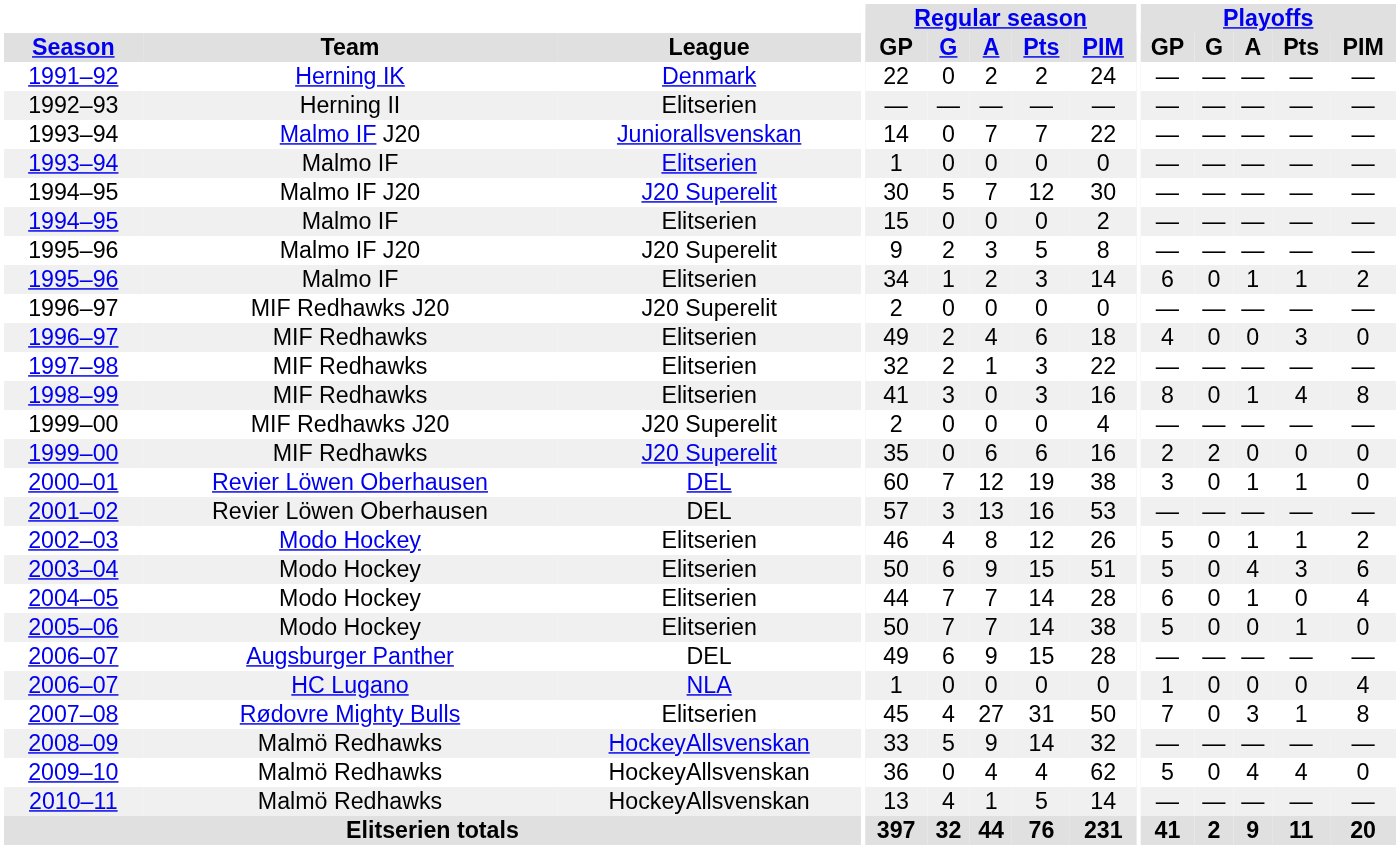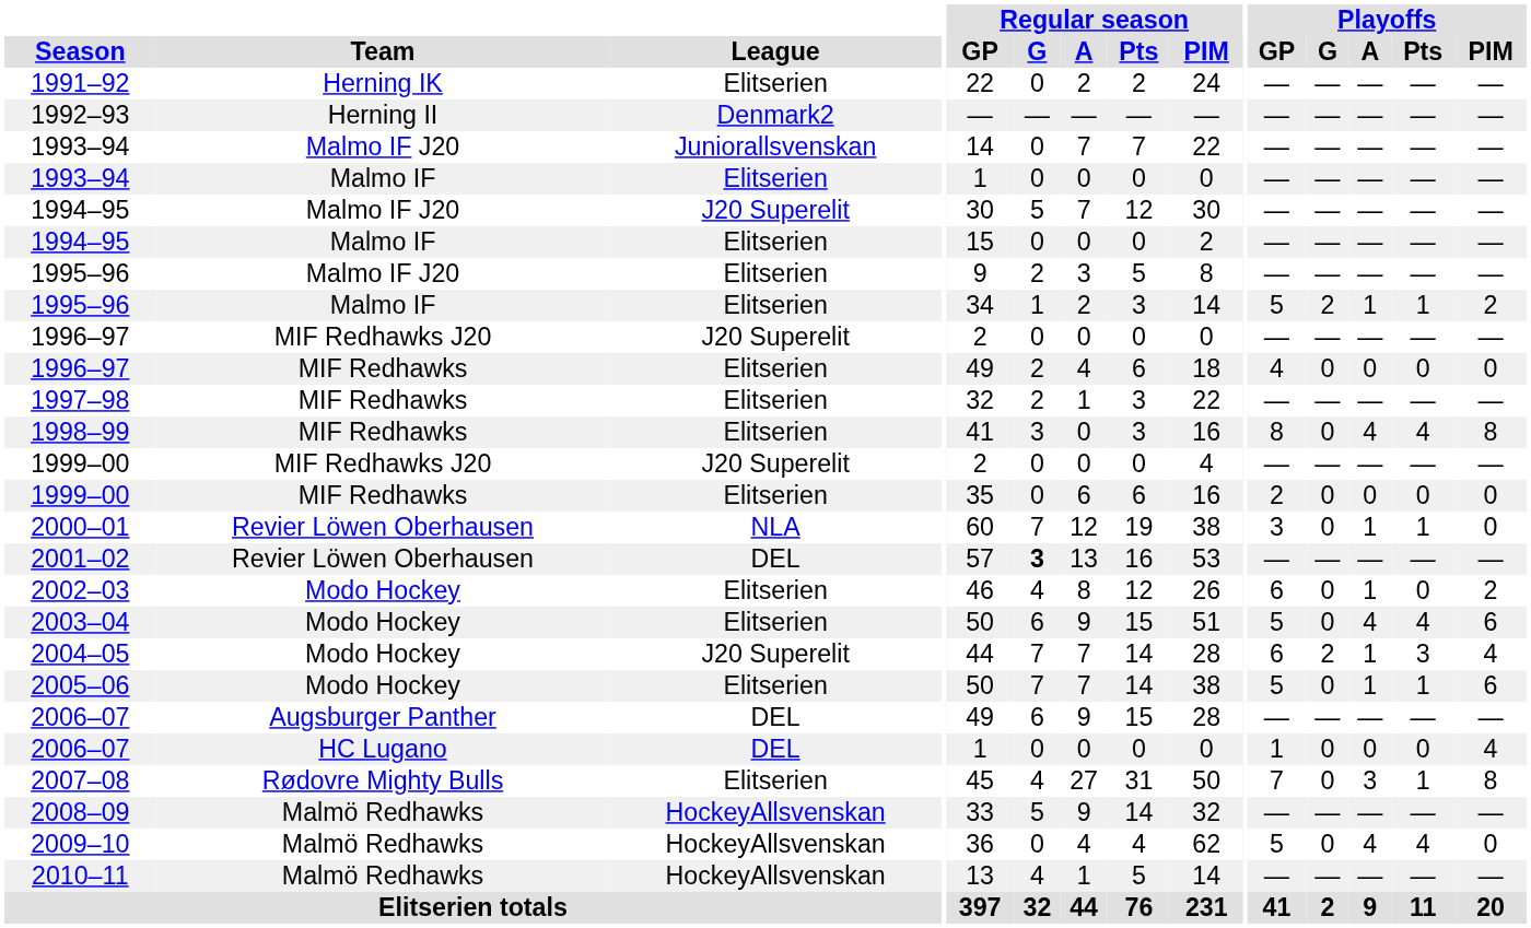 <table border="0" cellpadding="1" cellspacing="0" style="text-align:center; width:60em">
 <tr bgcolor="#e0e0e0">
 <th colspan="3" bgcolor="#ffffff"></th>
 <th rowspan="99" bgcolor="#ffffff"></th>
 <th colspan="5"><a href='#'>Regular season</a></th>
 <th rowspan="99" bgcolor="#ffffff"></th>
 <th colspan="5"><a href='#'>Playoffs</a></th>
 </tr>
 <tr bgcolor="#e0e0e0">
 <th><a href='#'>Season</a></th>
 <th>Team</th>
 <th>League</th>
 <th>GP</th>
 <th><a href='#'>G</a></th>
 <th><a href='#'>A</a></th>
 <th><a href='#'>Pts</a></th>
 <th><a href='#'>PIM</a></th>
 <th>GP</th>
 <th>G</th>
 <th>A</th>
 <th>Pts</th>
 <th>PIM</th>
 </tr>
 <tr>
 <td><a href='#'>1991–92</a></td>
 <td><a href='#'>Herning IK</a></td>
-<td><a href='#'>Denmark</a></td>
+<td>Elitserien</td>
 <td>22</td>
 <td>0</td>
 <td>2</td>
 <td>2</td>
 <td>24</td>
 <td>—</td>
 <td>—</td>
 <td>—</td>
 <td>—</td>
 <td>—</td>
 </tr>
 <tr bgcolor="#f0f0f0">
 <td>1992–93</td>
 <td>Herning II</td>
-<td>Elitserien</td>
+<td><a href='#'>Denmark2</a></td>
 <td>—</td>
 <td>—</td>
 <td>—</td>
 <td>—</td>
 <td>—</td>
 <td>—</td>
 <td>—</td>
 <td>—</td>
 <td>—</td>
 <td>—</td>
 </tr>
 <tr>
 <td>1993–94</td>
 <td><a href='#'>Malmo IF</a> J20</td>
 <td><a href='#'>Juniorallsvenskan</a></td>
 <td>14</td>
 <td>0</td>
 <td>7</td>
 <td>7</td>
 <td>22</td>
 <td>—</td>
 <td>—</td>
 <td>—</td>
 <td>—</td>
 <td>—</td>
 </tr>
 <tr bgcolor="#f0f0f0">
 <td><a href='#'>1993–94</a></td>
 <td>Malmo IF</td>
 <td><a href='#'>Elitserien</a></td>
 <td>1</td>
 <td>0</td>
 <td>0</td>
 <td>0</td>
 <td>0</td>
 <td>—</td>
 <td>—</td>
 <td>—</td>
 <td>—</td>
 <td>—</td>
 </tr>
 <tr>
 <td>1994–95</td>
 <td>Malmo IF J20</td>
 <td><a href='#'>J20 Superelit</a></td>
 <td>30</td>
 <td>5</td>
 <td>7</td>
 <td>12</td>
 <td>30</td>
 <td>—</td>
 <td>—</td>
 <td>—</td>
 <td>—</td>
 <td>—</td>
 </tr>
 <tr bgcolor="#f0f0f0">
 <td><a href='#'>1994–95</a></td>
 <td>Malmo IF</td>
 <td>Elitserien</td>
 <td>15</td>
 <td>0</td>
 <td>0</td>
 <td>0</td>
 <td>2</td>
 <td>—</td>
 <td>—</td>
 <td>—</td>
 <td>—</td>
 <td>—</td>
 </tr>
 <tr>
 <td>1995–96</td>
 <td>Malmo IF J20</td>
-<td>J20 Superelit</td>
+<td>Elitserien</td>
 <td>9</td>
 <td>2</td>
 <td>3</td>
 <td>5</td>
 <td>8</td>
 <td>—</td>
 <td>—</td>
 <td>—</td>
 <td>—</td>
 <td>—</td>
 </tr>
 <tr bgcolor="#f0f0f0">
 <td><a href='#'>1995–96</a></td>
 <td>Malmo IF</td>
 <td>Elitserien</td>
 <td>34</td>
 <td>1</td>
 <td>2</td>
 <td>3</td>
 <td>14</td>
-<td>6</td>
-<td>0</td>
+<td>5</td>
+<td>2</td>
 <td>1</td>
 <td>1</td>
 <td>2</td>
 </tr>
 <tr>
 <td>1996–97</td>
 <td>MIF Redhawks J20</td>
 <td>J20 Superelit</td>
 <td>2</td>
 <td>0</td>
 <td>0</td>
 <td>0</td>
 <td>0</td>
 <td>—</td>
 <td>—</td>
 <td>—</td>
 <td>—</td>
 <td>—</td>
 </tr>
 <tr bgcolor="#f0f0f0">
 <td><a href='#'>1996–97</a></td>
 <td>MIF Redhawks</td>
 <td>Elitserien</td>
 <td>49</td>
 <td>2</td>
 <td>4</td>
 <td>6</td>
 <td>18</td>
 <td>4</td>
 <td>0</td>
 <td>0</td>
-<td>3</td>
+<td>0</td>
 <td>0</td>
 </tr>
 <tr>
 <td><a href='#'>1997–98</a></td>
 <td>MIF Redhawks</td>
 <td>Elitserien</td>
 <td>32</td>
 <td>2</td>
 <td>1</td>
 <td>3</td>
 <td>22</td>
 <td>—</td>
 <td>—</td>
 <td>—</td>
 <td>—</td>
 <td>—</td>
 </tr>
 <tr bgcolor="#f0f0f0">
 <td><a href='#'>1998–99</a></td>
 <td>MIF Redhawks</td>
 <td>Elitserien</td>
 <td>41</td>
 <td>3</td>
 <td>0</td>
 <td>3</td>
 <td>16</td>
 <td>8</td>
 <td>0</td>
-<td>1</td>
+<td>4</td>
 <td>4</td>
 <td>8</td>
 </tr>
 <tr>
 <td>1999–00</td>
 <td>MIF Redhawks J20</td>
 <td>J20 Superelit</td>
 <td>2</td>
 <td>0</td>
 <td>0</td>
 <td>0</td>
 <td>4</td>
 <td>—</td>
 <td>—</td>
 <td>—</td>
 <td>—</td>
 <td>—</td>
 </tr>
 <tr bgcolor="#f0f0f0">
 <td><a href='#'>1999–00</a></td>
 <td>MIF Redhawks</td>
-<td><a href='#'>J20 Superelit</a></td>
+<td>Elitserien</td>
 <td>35</td>
 <td>0</td>
 <td>6</td>
 <td>6</td>
 <td>16</td>
 <td>2</td>
-<td>2</td>
+<td>0</td>
 <td>0</td>
 <td>0</td>
 <td>0</td>
 </tr>
 <tr>
 <td><a href='#'>2000–01</a></td>
 <td><a href='#'>Revier Löwen Oberhausen</a></td>
-<td><a href='#'>DEL</a></td>
+<td><a href='#'>NLA</a></td>
 <td>60</td>
 <td>7</td>
 <td>12</td>
 <td>19</td>
 <td>38</td>
 <td>3</td>
 <td>0</td>
 <td>1</td>
 <td>1</td>
 <td>0</td>
 </tr>
 <tr bgcolor="#f0f0f0">
 <td><a href='#'>2001–02</a></td>
 <td>Revier Löwen Oberhausen</td>
 <td>DEL</td>
 <td>57</td>
-<td>3</td>
+<td><strong>3</strong></td>
 <td>13</td>
 <td>16</td>
 <td>53</td>
 <td>—</td>
 <td>—</td>
 <td>—</td>
 <td>—</td>
 <td>—</td>
 </tr>
 <tr>
 <td><a href='#'>2002–03</a></td>
 <td><a href='#'>Modo Hockey</a></td>
 <td>Elitserien</td>
 <td>46</td>
 <td>4</td>
 <td>8</td>
 <td>12</td>
 <td>26</td>
-<td>5</td>
+<td>6</td>
 <td>0</td>
 <td>1</td>
-<td>1</td>
+<td>0</td>
 <td>2</td>
 </tr>
 <tr bgcolor="#f0f0f0">
 <td><a href='#'>2003–04</a></td>
 <td>Modo Hockey</td>
 <td>Elitserien</td>
 <td>50</td>
 <td>6</td>
 <td>9</td>
 <td>15</td>
 <td>51</td>
 <td>5</td>
 <td>0</td>
 <td>4</td>
-<td>3</td>
+<td>4</td>
 <td>6</td>
 </tr>
 <tr>
 <td><a href='#'>2004–05</a></td>
 <td>Modo Hockey</td>
-<td>Elitserien</td>
+<td>J20 Superelit</td>
 <td>44</td>
 <td>7</td>
 <td>7</td>
 <td>14</td>
 <td>28</td>
 <td>6</td>
-<td>0</td>
+<td>2</td>
 <td>1</td>
-<td>0</td>
+<td>3</td>
 <td>4</td>
 </tr>
 <tr bgcolor="#f0f0f0">
 <td><a href='#'>2005–06</a></td>
 <td>Modo Hockey</td>
 <td>Elitserien</td>
 <td>50</td>
 <td>7</td>
 <td>7</td>
 <td>14</td>
 <td>38</td>
 <td>5</td>
 <td>0</td>
-<td>0</td>
 <td>1</td>
-<td>0</td>
+<td>1</td>
+<td>6</td>
 </tr>
 <tr>
 <td><a href='#'>2006–07</a></td>
 <td><a href='#'>Augsburger Panther</a></td>
 <td>DEL</td>
 <td>49</td>
 <td>6</td>
 <td>9</td>
 <td>15</td>
 <td>28</td>
 <td>—</td>
 <td>—</td>
 <td>—</td>
 <td>—</td>
 <td>—</td>
 </tr>
 <tr bgcolor="#f0f0f0">
 <td><a href='#'>2006–07</a></td>
 <td><a href='#'>HC Lugano</a></td>
-<td><a href='#'>NLA</a></td>
+<td><a href='#'>DEL</a></td>
 <td>1</td>
 <td>0</td>
 <td>0</td>
 <td>0</td>
 <td>0</td>
 <td>1</td>
 <td>0</td>
 <td>0</td>
 <td>0</td>
 <td>4</td>
 </tr>
 <tr>
 <td><a href='#'>2007–08</a></td>
 <td><a href='#'>Rødovre Mighty Bulls</a></td>
 <td>Elitserien</td>
 <td>45</td>
 <td>4</td>
 <td>27</td>
 <td>31</td>
 <td>50</td>
 <td>7</td>
 <td>0</td>
 <td>3</td>
 <td>1</td>
 <td>8</td>
 </tr>
 <tr bgcolor="#f0f0f0">
 <td><a href='#'>2008–09</a></td>
 <td>Malmö Redhawks</td>
 <td><a href='#'>HockeyAllsvenskan</a></td>
 <td>33</td>
 <td>5</td>
 <td>9</td>
 <td>14</td>
 <td>32</td>
 <td>—</td>
 <td>—</td>
 <td>—</td>
 <td>—</td>
 <td>—</td>
 </tr>
 <tr>
 <td><a href='#'>2009–10</a></td>
 <td>Malmö Redhawks</td>
 <td>HockeyAllsvenskan</td>
 <td>36</td>
 <td>0</td>
 <td>4</td>
 <td>4</td>
 <td>62</td>
 <td>5</td>
 <td>0</td>
 <td>4</td>
 <td>4</td>
 <td>0</td>
 </tr>
 <tr bgcolor="#f0f0f0">
 <td><a href='#'>2010–11</a></td>
 <td>Malmö Redhawks</td>
 <td>HockeyAllsvenskan</td>
 <td>13</td>
 <td>4</td>
 <td>1</td>
 <td>5</td>
 <td>14</td>
 <td>—</td>
 <td>—</td>
 <td>—</td>
 <td>—</td>
 <td>—</td>
 </tr>
 <tr>
 </tr>
 <tr ALIGN="center" bgcolor="#e0e0e0">
 <th colspan="3">Elitserien totals</th>
 <th ALIGN="center">397</th>
 <th ALIGN="center">32</th>
 <th ALIGN="center">44</th>
 <th ALIGN="center">76</th>
 <th ALIGN="center">231</th>
 <th ALIGN="center">41</th>
 <th ALIGN="center">2</th>
 <th ALIGN="center">9</th>
 <th ALIGN="center">11</th>
 <th ALIGN="center">20</th>
 </tr>
 </table>
